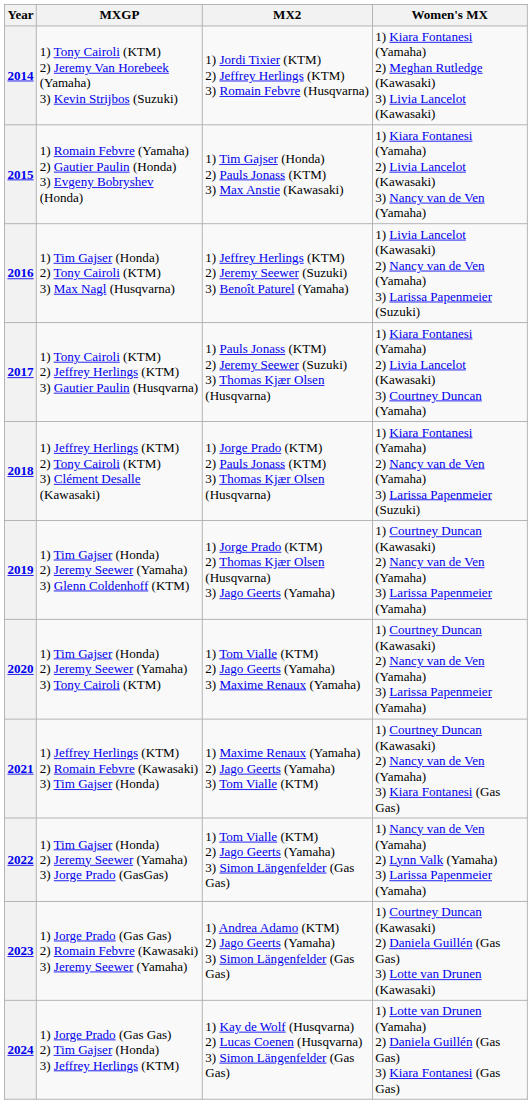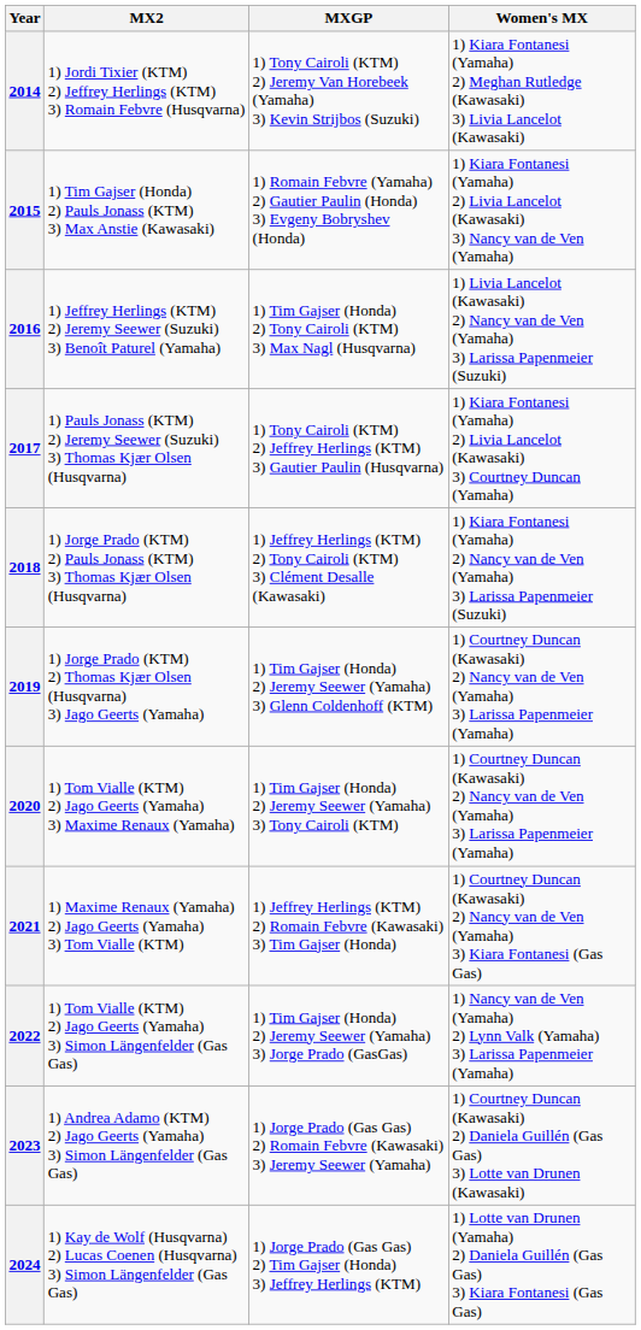 <table class="wikitable" style="font-size: 95%;">
 <tr>
 <th>Year</th>
+<th>MX2</th>
 <th>MXGP</th>
-<th>MX2</th>
 <th>Women's MX</th>
 </tr>
 <tr>
 <th align=center><a href='#'>2014</a></th>
+<td>1)  <a href='#'>Jordi Tixier</a> (KTM)<br>2)  <a href='#'>Jeffrey Herlings</a> (KTM)<br>3)  <a href='#'>Romain Febvre</a> (Husqvarna)</td>
 <td>1)  <a href='#'>Tony Cairoli</a> (KTM)<br>2)  <a href='#'>Jeremy Van Horebeek</a> (Yamaha)<br>3)  <a href='#'>Kevin Strijbos</a> (Suzuki)</td>
-<td>1)  <a href='#'>Jordi Tixier</a> (KTM)<br>2)  <a href='#'>Jeffrey Herlings</a> (KTM)<br>3)  <a href='#'>Romain Febvre</a> (Husqvarna)</td>
 <td>1)  <a href='#'>Kiara Fontanesi</a> (Yamaha)<br>2)  <a href='#'>Meghan Rutledge</a> (Kawasaki)<br>3)  <a href='#'>Livia Lancelot</a> (Kawasaki)</td>
 </tr>
 <tr>
 <th align=center><a href='#'>2015</a></th>
+<td>1)  <a href='#'>Tim Gajser</a> (Honda)<br>2)  <a href='#'>Pauls Jonass</a> (KTM)<br>3)  <a href='#'>Max Anstie</a> (Kawasaki)</td>
 <td>1)  <a href='#'>Romain Febvre</a> (Yamaha)<br>2)  <a href='#'>Gautier Paulin</a> (Honda)<br>3)  <a href='#'>Evgeny Bobryshev</a> (Honda)</td>
-<td>1)  <a href='#'>Tim Gajser</a> (Honda)<br>2)  <a href='#'>Pauls Jonass</a> (KTM)<br>3)  <a href='#'>Max Anstie</a> (Kawasaki)</td>
 <td>1)  <a href='#'>Kiara Fontanesi</a> (Yamaha)<br>2)  <a href='#'>Livia Lancelot</a> (Kawasaki)<br>3)  <a href='#'>Nancy van de Ven</a> (Yamaha)</td>
 </tr>
 <tr>
 <th align=center><a href='#'>2016</a></th>
+<td>1)  <a href='#'>Jeffrey Herlings</a> (KTM)<br>2)  <a href='#'>Jeremy Seewer</a> (Suzuki)  <br>3)  <a href='#'>Benoît Paturel</a> (Yamaha)</td>
 <td>1)  <a href='#'>Tim Gajser</a> (Honda) <br>2)  <a href='#'>Tony Cairoli</a> (KTM) <br>3)  <a href='#'>Max Nagl</a> (Husqvarna)</td>
-<td>1)  <a href='#'>Jeffrey Herlings</a> (KTM)<br>2)  <a href='#'>Jeremy Seewer</a> (Suzuki)  <br>3)  <a href='#'>Benoît Paturel</a> (Yamaha)</td>
 <td>1)  <a href='#'>Livia Lancelot</a> (Kawasaki) <br>2)  <a href='#'>Nancy van de Ven</a> (Yamaha) <br>3)  <a href='#'>Larissa Papenmeier</a> (Suzuki)</td>
 </tr>
 <tr>
 <th align=center><a href='#'>2017</a></th>
+<td>1)  <a href='#'>Pauls Jonass</a> (KTM) <br>2)  <a href='#'>Jeremy Seewer</a> (Suzuki) <br>3)  <a href='#'>Thomas Kjær Olsen</a> (Husqvarna)</td>
 <td>1)  <a href='#'>Tony Cairoli</a> (KTM) <br>2)  <a href='#'>Jeffrey Herlings</a> (KTM) <br>3)  <a href='#'>Gautier Paulin</a> (Husqvarna)</td>
-<td>1)  <a href='#'>Pauls Jonass</a> (KTM) <br>2)  <a href='#'>Jeremy Seewer</a> (Suzuki) <br>3)  <a href='#'>Thomas Kjær Olsen</a> (Husqvarna)</td>
 <td>1)  <a href='#'>Kiara Fontanesi</a> (Yamaha)<br>2)  <a href='#'>Livia Lancelot</a> (Kawasaki) <br>3)  <a href='#'>Courtney Duncan</a> (Yamaha)</td>
 </tr>
 <tr>
 <th align=center><a href='#'>2018</a></th>
+<td>1)  <a href='#'>Jorge Prado</a> (KTM) <br>2)  <a href='#'>Pauls Jonass</a> (KTM) <br>3)  <a href='#'>Thomas Kjær Olsen</a> (Husqvarna)</td>
 <td>1)  <a href='#'>Jeffrey Herlings</a> (KTM) <br>2)  <a href='#'>Tony Cairoli</a> (KTM) <br>3)  <a href='#'>Clément Desalle</a> (Kawasaki)</td>
-<td>1)  <a href='#'>Jorge Prado</a> (KTM) <br>2)  <a href='#'>Pauls Jonass</a> (KTM) <br>3)  <a href='#'>Thomas Kjær Olsen</a> (Husqvarna)</td>
 <td>1)  <a href='#'>Kiara Fontanesi</a> (Yamaha) <br>2)  <a href='#'>Nancy van de Ven</a> (Yamaha) <br>3)  <a href='#'>Larissa Papenmeier</a> (Suzuki)</td>
 </tr>
 <tr>
 <th align=center><a href='#'>2019</a></th>
+<td>1)  <a href='#'>Jorge Prado</a> (KTM) <br>2)  <a href='#'>Thomas Kjær Olsen</a> (Husqvarna) <br>3)  <a href='#'>Jago Geerts</a> (Yamaha)</td>
 <td>1)  <a href='#'>Tim Gajser</a> (Honda) <br>2)  <a href='#'>Jeremy Seewer</a> (Yamaha) <br>3)  <a href='#'>Glenn Coldenhoff</a> (KTM)</td>
-<td>1)  <a href='#'>Jorge Prado</a> (KTM) <br>2)  <a href='#'>Thomas Kjær Olsen</a> (Husqvarna) <br>3)  <a href='#'>Jago Geerts</a> (Yamaha)</td>
 <td>1)  <a href='#'>Courtney Duncan</a> (Kawasaki) <br>2)  <a href='#'>Nancy van de Ven</a> (Yamaha)  <br>3)  <a href='#'>Larissa Papenmeier</a> (Yamaha)</td>
 </tr>
 <tr>
 <th align=center><a href='#'>2020</a></th>
+<td>1)  <a href='#'>Tom Vialle</a> (KTM) <br> 2)  <a href='#'>Jago Geerts</a> (Yamaha)<br> 3)  <a href='#'>Maxime Renaux</a> (Yamaha)</td>
 <td>1)  <a href='#'>Tim Gajser</a> (Honda) <br>2)  <a href='#'>Jeremy Seewer</a> (Yamaha) <br>3)  <a href='#'>Tony Cairoli</a> (KTM)</td>
-<td>1)  <a href='#'>Tom Vialle</a> (KTM) <br> 2)  <a href='#'>Jago Geerts</a> (Yamaha)<br> 3)  <a href='#'>Maxime Renaux</a> (Yamaha)</td>
 <td>1)  <a href='#'>Courtney Duncan</a> (Kawasaki) <br>2)  <a href='#'>Nancy van de Ven</a> (Yamaha)  <br>3)  <a href='#'>Larissa Papenmeier</a> (Yamaha)</td>
 </tr>
 <tr>
 <th align=center><a href='#'>2021</a></th>
+<td>1)  <a href='#'>Maxime Renaux</a> (Yamaha) <br> 2)  <a href='#'>Jago Geerts</a> (Yamaha) <br> 3)  <a href='#'>Tom Vialle</a> (KTM)</td>
 <td>1)   <a href='#'>Jeffrey Herlings</a> (KTM) <br> 2)  <a href='#'>Romain Febvre</a> (Kawasaki)<br> 3)  <a href='#'>Tim Gajser</a> (Honda)</td>
-<td>1)  <a href='#'>Maxime Renaux</a> (Yamaha) <br> 2)  <a href='#'>Jago Geerts</a> (Yamaha) <br> 3)  <a href='#'>Tom Vialle</a> (KTM)</td>
 <td>1)  <a href='#'>Courtney Duncan</a> (Kawasaki) <br>2)  <a href='#'>Nancy van de Ven</a> (Yamaha)  <br>3)  <a href='#'>Kiara Fontanesi</a> (Gas Gas)</td>
 </tr>
 <tr>
 <th align=center><a href='#'>2022</a></th>
+<td>1)  <a href='#'>Tom Vialle</a> (KTM) <br> 2)  <a href='#'>Jago Geerts</a> (Yamaha) <br> 3)  <a href='#'>Simon Längenfelder</a> (Gas Gas)</td>
 <td>1)   <a href='#'>Tim Gajser</a> (Honda) <br> 2)  <a href='#'>Jeremy Seewer</a> (Yamaha)<br> 3)  <a href='#'>Jorge Prado</a> (GasGas)</td>
-<td>1)  <a href='#'>Tom Vialle</a> (KTM) <br> 2)  <a href='#'>Jago Geerts</a> (Yamaha) <br> 3)  <a href='#'>Simon Längenfelder</a> (Gas Gas)</td>
 <td>1)  <a href='#'>Nancy van de Ven</a> (Yamaha) <br>2)  <a href='#'>Lynn Valk</a> (Yamaha)  <br>3)  <a href='#'>Larissa Papenmeier</a> (Yamaha)</td>
 </tr>
 <tr>
 <th align=center><a href='#'>2023</a></th>
+<td>1)  <a href='#'>Andrea Adamo</a> (KTM)<br>2)  <a href='#'>Jago Geerts</a> (Yamaha) <br>3)  <a href='#'>Simon Längenfelder</a> (Gas Gas)</td>
 <td>1)  <a href='#'>Jorge Prado</a> (Gas Gas) <br>2)  <a href='#'>Romain Febvre</a> (Kawasaki) <br>3)  <a href='#'>Jeremy Seewer</a> (Yamaha)</td>
-<td>1)  <a href='#'>Andrea Adamo</a> (KTM)<br>2)  <a href='#'>Jago Geerts</a> (Yamaha) <br>3)  <a href='#'>Simon Längenfelder</a> (Gas Gas)</td>
 <td>1)  <a href='#'>Courtney Duncan</a> (Kawasaki) <br>2)  <a href='#'>Daniela Guillén</a> (Gas Gas) <br>3)  <a href='#'>Lotte van Drunen</a> (Kawasaki)</td>
 </tr>
 <tr>
 <th align=center><a href='#'>2024</a></th>
+<td>1)  <a href='#'>Kay de Wolf</a> (Husqvarna)<br>2)  <a href='#'>Lucas Coenen</a> (Husqvarna) <br>3)  <a href='#'>Simon Längenfelder</a> (Gas Gas)</td>
 <td>1)  <a href='#'>Jorge Prado</a> (Gas Gas) <br>2)  <a href='#'>Tim Gajser</a> (Honda) <br>3)  <a href='#'>Jeffrey Herlings</a> (KTM)</td>
-<td>1)  <a href='#'>Kay de Wolf</a> (Husqvarna)<br>2)  <a href='#'>Lucas Coenen</a> (Husqvarna) <br>3)  <a href='#'>Simon Längenfelder</a> (Gas Gas)</td>
 <td>1)  <a href='#'>Lotte van Drunen</a> (Yamaha) <br>2)  <a href='#'>Daniela Guillén</a> (Gas Gas) <br>3)  <a href='#'>Kiara Fontanesi</a> (Gas Gas)</td>
 </tr>
 </table>
